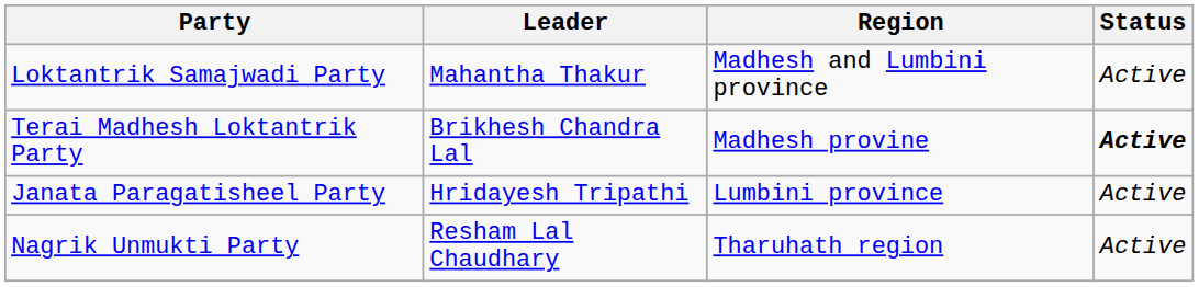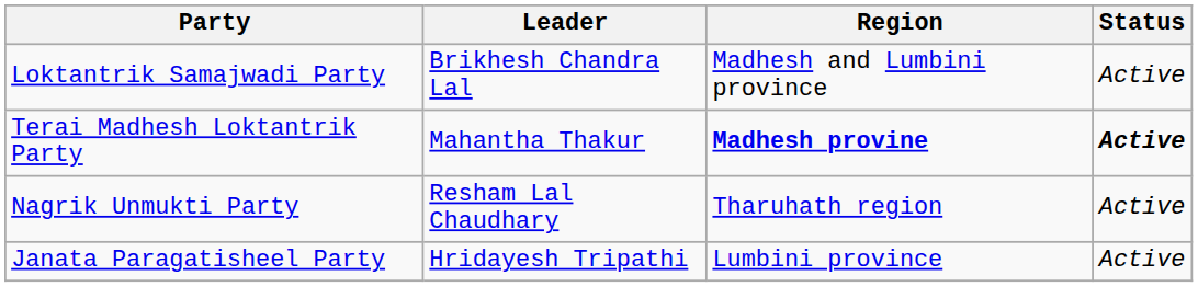 <table class="sortable wikitable" style="font-size: 95%;">
 <tr>
 <th>Party</th>
 <th>Leader</th>
 <th>Region</th>
 <th>Status</th>
 </tr>
 <tr>
 <td><a href='#'>Loktantrik Samajwadi Party</a></td>
-<td><a href='#'>Mahantha Thakur</a></td>
+<td><a href='#'>Brikhesh Chandra Lal</a></td>
 <td><a href='#'>Madhesh</a> and <a href='#'>Lumbini</a> province</td>
 <td><em>Active</em></td>
 </tr>
 <tr>
 <td><a href='#'>Terai Madhesh Loktantrik Party</a></td>
-<td><a href='#'>Brikhesh Chandra Lal</a></td>
-<td><a href='#'>Madhesh provine</a></td>
+<td><a href='#'>Mahantha Thakur</a></td>
+<td><strong><a href='#'>Madhesh provine</a></strong></td>
 <td><strong><em>Active</em></strong></td>
+</tr>
+<tr>
+<td><a href='#'>Nagrik Unmukti Party</a></td>
+<td><a href='#'>Resham Lal Chaudhary</a></td>
+<td><a href='#'>Tharuhath region</a></td>
+<td><em>Active</em></td>
 </tr>
 <tr>
 <td><a href='#'>Janata Paragatisheel Party</a></td>
 <td><a href='#'>Hridayesh Tripathi</a></td>
 <td><a href='#'>Lumbini province</a></td>
 <td><em>Active</em></td>
 </tr>
-<tr>
-<td><a href='#'>Nagrik Unmukti Party</a></td>
-<td><a href='#'>Resham Lal Chaudhary</a></td>
-<td><a href='#'>Tharuhath region</a></td>
-<td><em>Active</em></td>
-</tr>
 </table>
